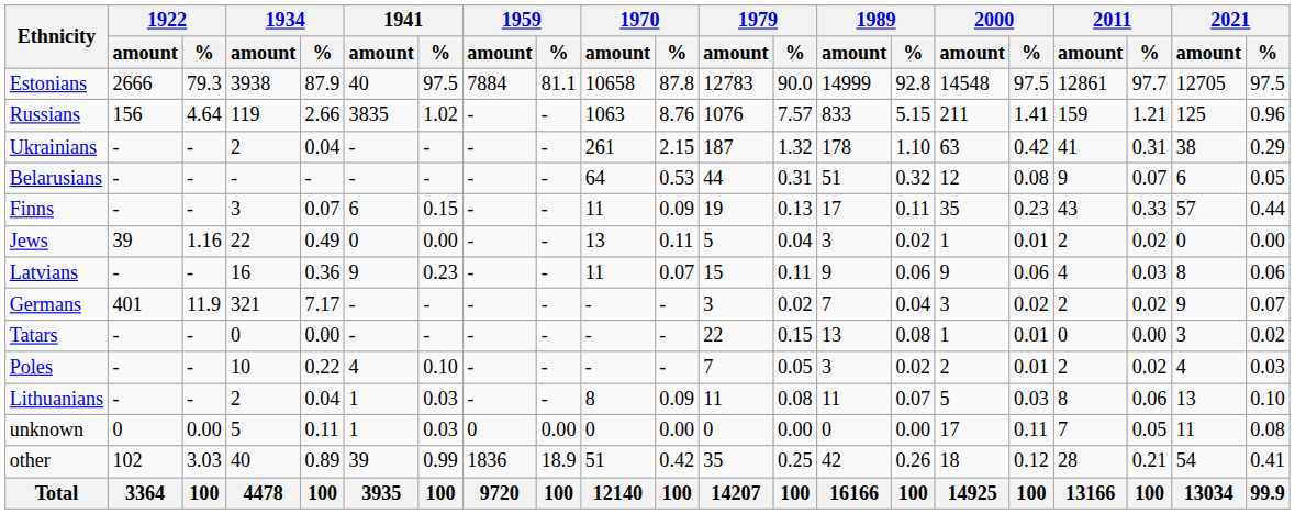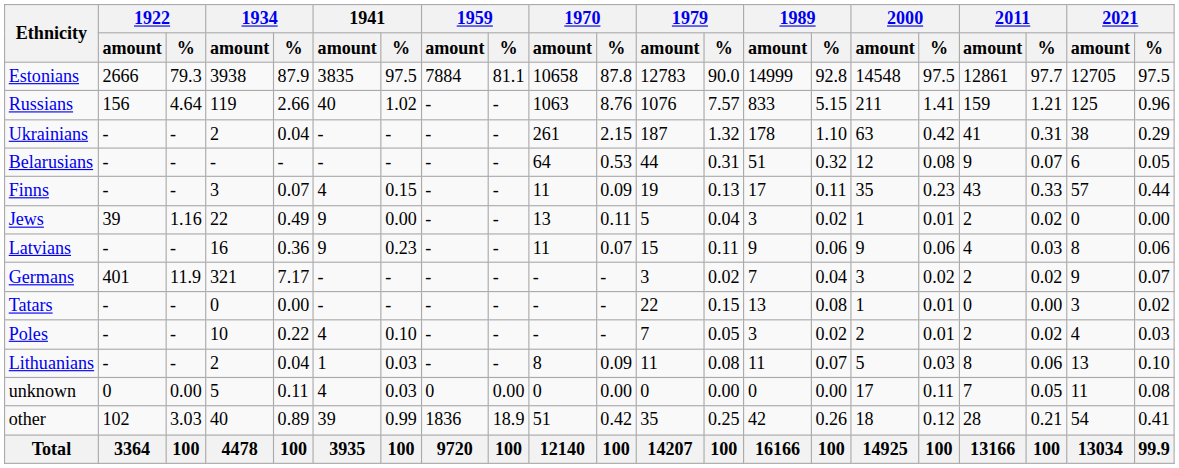 <table class="wikitable sortable">
 <tr>
 <th rowspan="2">Ethnicity</th>
 <th colspan="2"><a href='#'>1922</a></th>
 <th colspan="2"><a href='#'>1934</a></th>
 <th colspan="2">1941</th>
 <th colspan="2"><a href='#'>1959</a></th>
 <th colspan="2"><a href='#'>1970</a></th>
 <th colspan="2"><a href='#'>1979</a></th>
 <th colspan="2"><a href='#'>1989</a></th>
 <th colspan="2"><a href='#'>2000</a></th>
 <th colspan="2"><a href='#'>2011</a></th>
 <th colspan="2"><a href='#'>2021</a></th>
 </tr>
 <tr>
 <th>amount</th>
 <th>%</th>
 <th>amount</th>
 <th>%</th>
 <th>amount</th>
 <th>%</th>
 <th>amount</th>
 <th>%</th>
 <th>amount</th>
 <th>%</th>
 <th>amount</th>
 <th>%</th>
 <th>amount</th>
 <th>%</th>
 <th>amount</th>
 <th>%</th>
 <th>amount</th>
 <th>%</th>
 <th>amount</th>
 <th>%</th>
 </tr>
 <tr>
 <td><a href='#'>Estonians</a></td>
 <td>2666</td>
 <td>79.3</td>
 <td>3938</td>
 <td>87.9</td>
-<td>40</td>
+<td>3835</td>
 <td>97.5</td>
 <td>7884</td>
 <td>81.1</td>
 <td>10658</td>
 <td>87.8</td>
 <td>12783</td>
 <td>90.0</td>
 <td>14999</td>
 <td>92.8</td>
 <td>14548</td>
 <td>97.5</td>
 <td>12861</td>
 <td>97.7</td>
 <td>12705</td>
 <td>97.5</td>
 </tr>
 <tr>
 <td><a href='#'>Russians</a></td>
 <td>156</td>
 <td>4.64</td>
 <td>119</td>
 <td>2.66</td>
-<td>3835</td>
+<td>40</td>
 <td>1.02</td>
 <td>-</td>
 <td>-</td>
 <td>1063</td>
 <td>8.76</td>
 <td>1076</td>
 <td>7.57</td>
 <td>833</td>
 <td>5.15</td>
 <td>211</td>
 <td>1.41</td>
 <td>159</td>
 <td>1.21</td>
 <td>125</td>
 <td>0.96</td>
 </tr>
 <tr>
 <td><a href='#'>Ukrainians</a></td>
 <td>-</td>
 <td>-</td>
 <td>2</td>
 <td>0.04</td>
 <td>-</td>
 <td>-</td>
 <td>-</td>
 <td>-</td>
 <td>261</td>
 <td>2.15</td>
 <td>187</td>
 <td>1.32</td>
 <td>178</td>
 <td>1.10</td>
 <td>63</td>
 <td>0.42</td>
 <td>41</td>
 <td>0.31</td>
 <td>38</td>
 <td>0.29</td>
 </tr>
 <tr>
 <td><a href='#'>Belarusians</a></td>
 <td>-</td>
 <td>-</td>
 <td>-</td>
 <td>-</td>
 <td>-</td>
 <td>-</td>
 <td>-</td>
 <td>-</td>
 <td>64</td>
 <td>0.53</td>
 <td>44</td>
 <td>0.31</td>
 <td>51</td>
 <td>0.32</td>
 <td>12</td>
 <td>0.08</td>
 <td>9</td>
 <td>0.07</td>
 <td>6</td>
 <td>0.05</td>
 </tr>
 <tr>
 <td><a href='#'>Finns</a></td>
 <td>-</td>
 <td>-</td>
 <td>3</td>
 <td>0.07</td>
-<td>6</td>
+<td>4</td>
 <td>0.15</td>
 <td>-</td>
 <td>-</td>
 <td>11</td>
 <td>0.09</td>
 <td>19</td>
 <td>0.13</td>
 <td>17</td>
 <td>0.11</td>
 <td>35</td>
 <td>0.23</td>
 <td>43</td>
 <td>0.33</td>
 <td>57</td>
 <td>0.44</td>
 </tr>
 <tr>
 <td><a href='#'>Jews</a></td>
 <td>39</td>
 <td>1.16</td>
 <td>22</td>
 <td>0.49</td>
-<td>0</td>
+<td>9</td>
 <td>0.00</td>
 <td>-</td>
 <td>-</td>
 <td>13</td>
 <td>0.11</td>
 <td>5</td>
 <td>0.04</td>
 <td>3</td>
 <td>0.02</td>
 <td>1</td>
 <td>0.01</td>
 <td>2</td>
 <td>0.02</td>
 <td>0</td>
 <td>0.00</td>
 </tr>
 <tr>
 <td><a href='#'>Latvians</a></td>
 <td>-</td>
 <td>-</td>
 <td>16</td>
 <td>0.36</td>
 <td>9</td>
 <td>0.23</td>
 <td>-</td>
 <td>-</td>
 <td>11</td>
 <td>0.07</td>
 <td>15</td>
 <td>0.11</td>
 <td>9</td>
 <td>0.06</td>
 <td>9</td>
 <td>0.06</td>
 <td>4</td>
 <td>0.03</td>
 <td>8</td>
 <td>0.06</td>
 </tr>
 <tr>
 <td><a href='#'>Germans</a></td>
 <td>401</td>
 <td>11.9</td>
 <td>321</td>
 <td>7.17</td>
 <td>-</td>
 <td>-</td>
 <td>-</td>
 <td>-</td>
 <td>-</td>
 <td>-</td>
 <td>3</td>
 <td>0.02</td>
 <td>7</td>
 <td>0.04</td>
 <td>3</td>
 <td>0.02</td>
 <td>2</td>
 <td>0.02</td>
 <td>9</td>
 <td>0.07</td>
 </tr>
 <tr>
 <td><a href='#'>Tatars</a></td>
 <td>-</td>
 <td>-</td>
 <td>0</td>
 <td>0.00</td>
 <td>-</td>
 <td>-</td>
 <td>-</td>
 <td>-</td>
 <td>-</td>
 <td>-</td>
 <td>22</td>
 <td>0.15</td>
 <td>13</td>
 <td>0.08</td>
 <td>1</td>
 <td>0.01</td>
 <td>0</td>
 <td>0.00</td>
 <td>3</td>
 <td>0.02</td>
 </tr>
 <tr>
 <td><a href='#'>Poles</a></td>
 <td>-</td>
 <td>-</td>
 <td>10</td>
 <td>0.22</td>
 <td>4</td>
 <td>0.10</td>
 <td>-</td>
 <td>-</td>
 <td>-</td>
 <td>-</td>
 <td>7</td>
 <td>0.05</td>
 <td>3</td>
 <td>0.02</td>
 <td>2</td>
 <td>0.01</td>
 <td>2</td>
 <td>0.02</td>
 <td>4</td>
 <td>0.03</td>
 </tr>
 <tr>
 <td><a href='#'>Lithuanians</a></td>
 <td>-</td>
 <td>-</td>
 <td>2</td>
 <td>0.04</td>
 <td>1</td>
 <td>0.03</td>
 <td>-</td>
 <td>-</td>
 <td>8</td>
 <td>0.09</td>
 <td>11</td>
 <td>0.08</td>
 <td>11</td>
 <td>0.07</td>
 <td>5</td>
 <td>0.03</td>
 <td>8</td>
 <td>0.06</td>
 <td>13</td>
 <td>0.10</td>
 </tr>
 <tr>
 <td>unknown</td>
 <td>0</td>
 <td>0.00</td>
 <td>5</td>
 <td>0.11</td>
-<td>1</td>
+<td>4</td>
 <td>0.03</td>
 <td>0</td>
 <td>0.00</td>
 <td>0</td>
 <td>0.00</td>
 <td>0</td>
 <td>0.00</td>
 <td>0</td>
 <td>0.00</td>
 <td>17</td>
 <td>0.11</td>
 <td>7</td>
 <td>0.05</td>
 <td>11</td>
 <td>0.08</td>
 </tr>
 <tr>
 <td>other</td>
 <td>102</td>
 <td>3.03</td>
 <td>40</td>
 <td>0.89</td>
 <td>39</td>
 <td>0.99</td>
 <td>1836</td>
 <td>18.9</td>
 <td>51</td>
 <td>0.42</td>
 <td>35</td>
 <td>0.25</td>
 <td>42</td>
 <td>0.26</td>
 <td>18</td>
 <td>0.12</td>
 <td>28</td>
 <td>0.21</td>
 <td>54</td>
 <td>0.41</td>
 </tr>
 <tr>
 <th>Total</th>
 <th>3364</th>
 <th>100</th>
 <th>4478</th>
 <th>100</th>
 <th>3935</th>
 <th>100</th>
 <th>9720</th>
 <th>100</th>
 <th>12140</th>
 <th>100</th>
 <th>14207</th>
 <th>100</th>
 <th>16166</th>
 <th>100</th>
 <th>14925</th>
 <th>100</th>
 <th>13166</th>
 <th>100</th>
 <th>13034</th>
 <th>99.9</th>
 </tr>
 </table>
